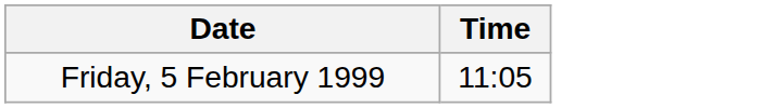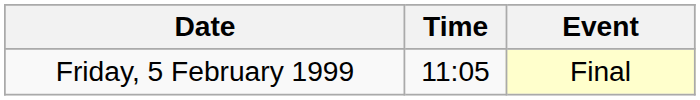 <table class = "wikitable" style="text-align:center;">
 <tr>
 <th width=220>Date</th>
 <th width=50>Time</th>
+<th width=100>Event</th>
 </tr>
 <tr>
 <td>Friday, 5 February 1999</td>
 <td>11:05</td>
+<td bgcolor=ffffcc>Final</td>
 </tr>
 </table>
